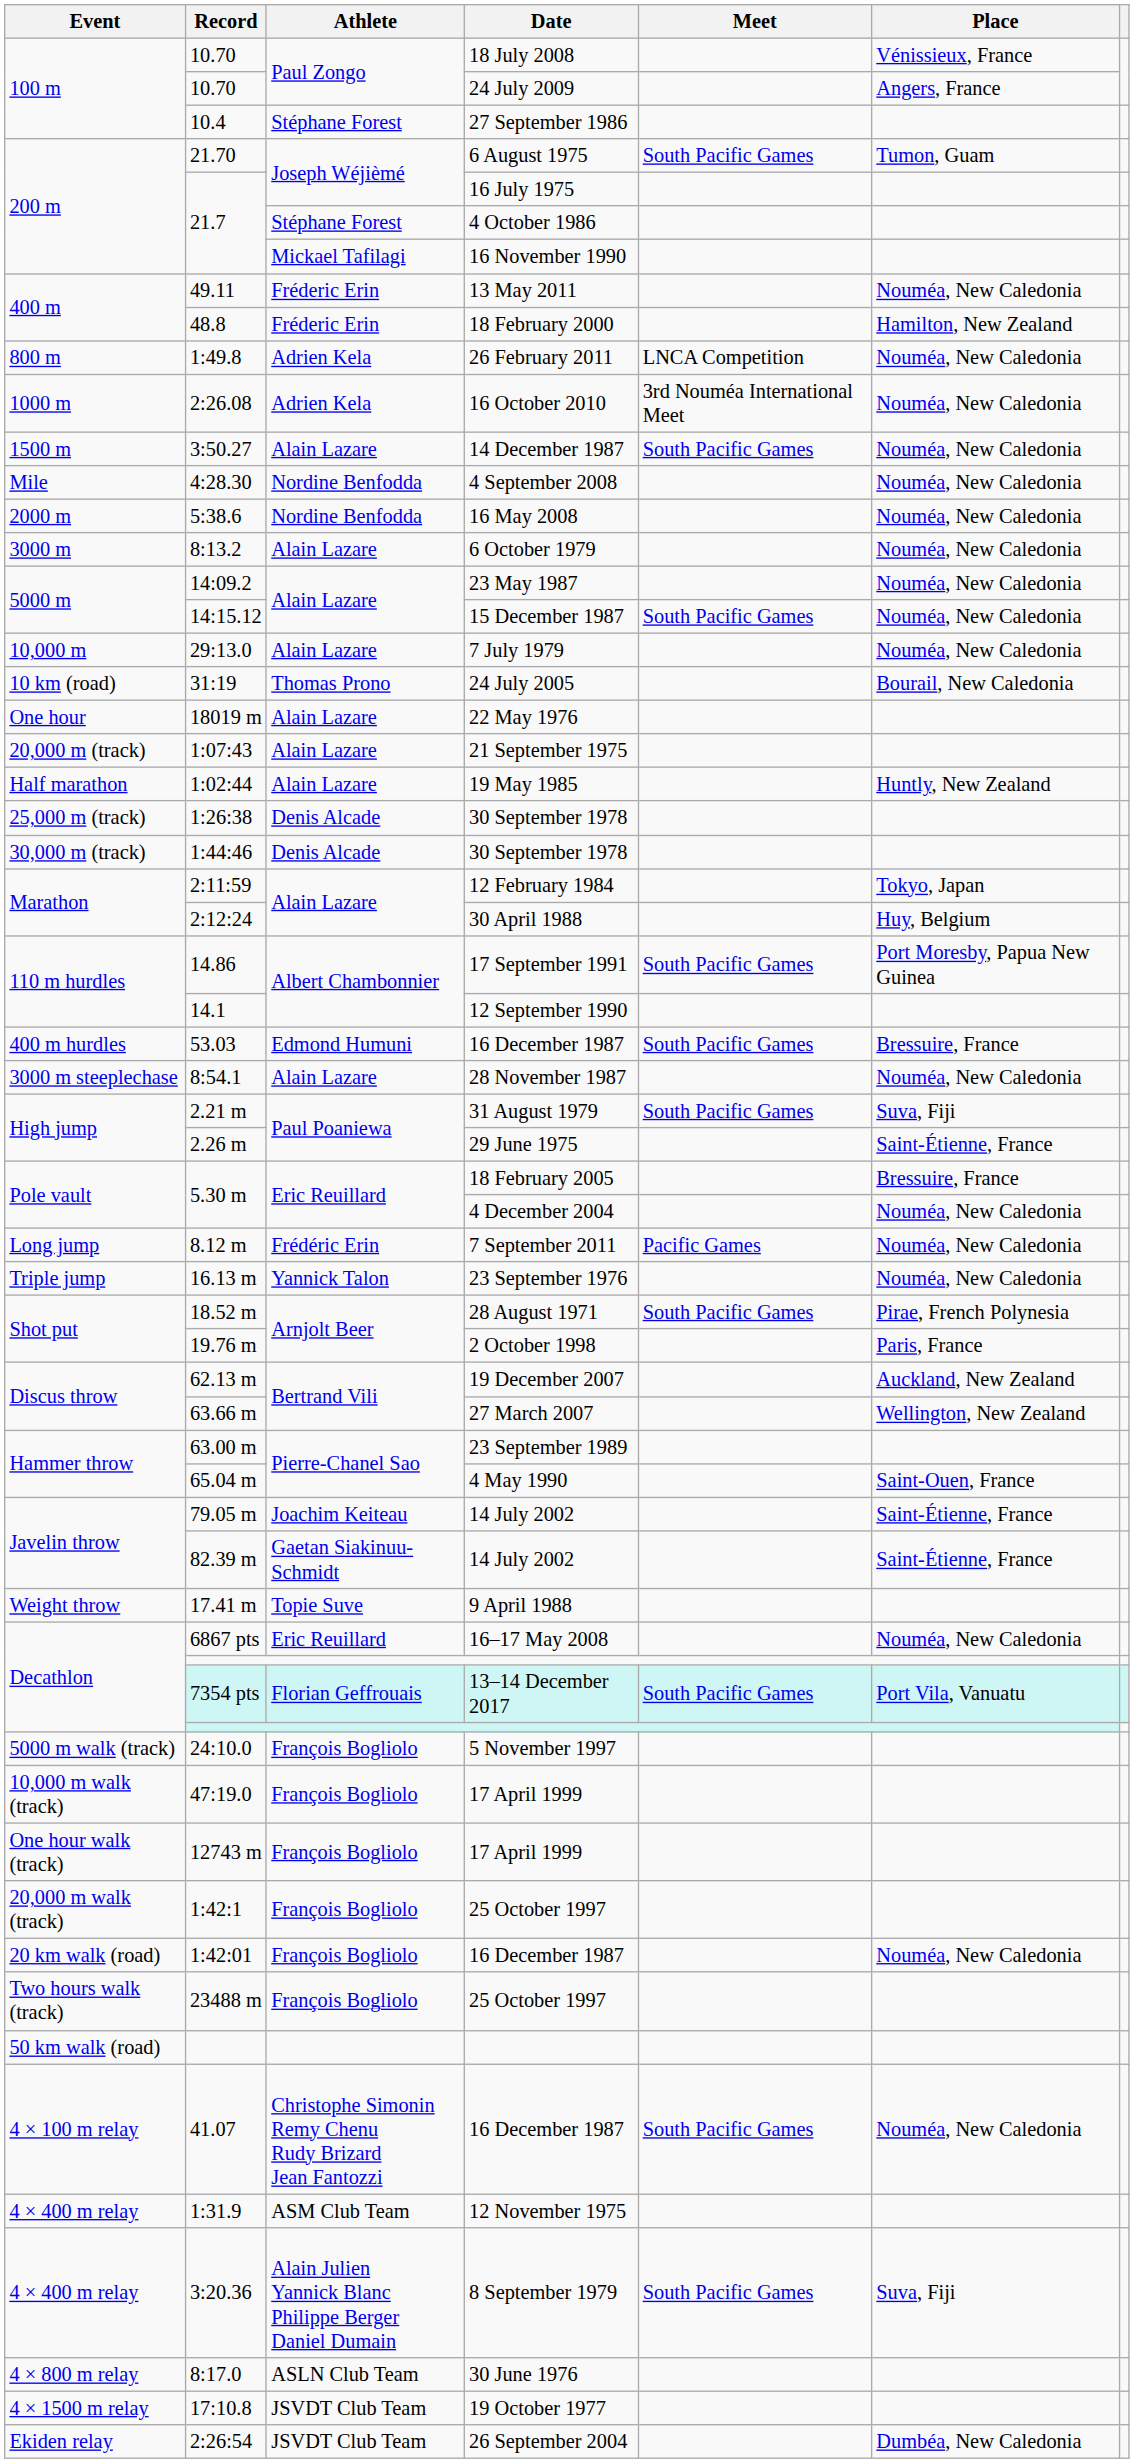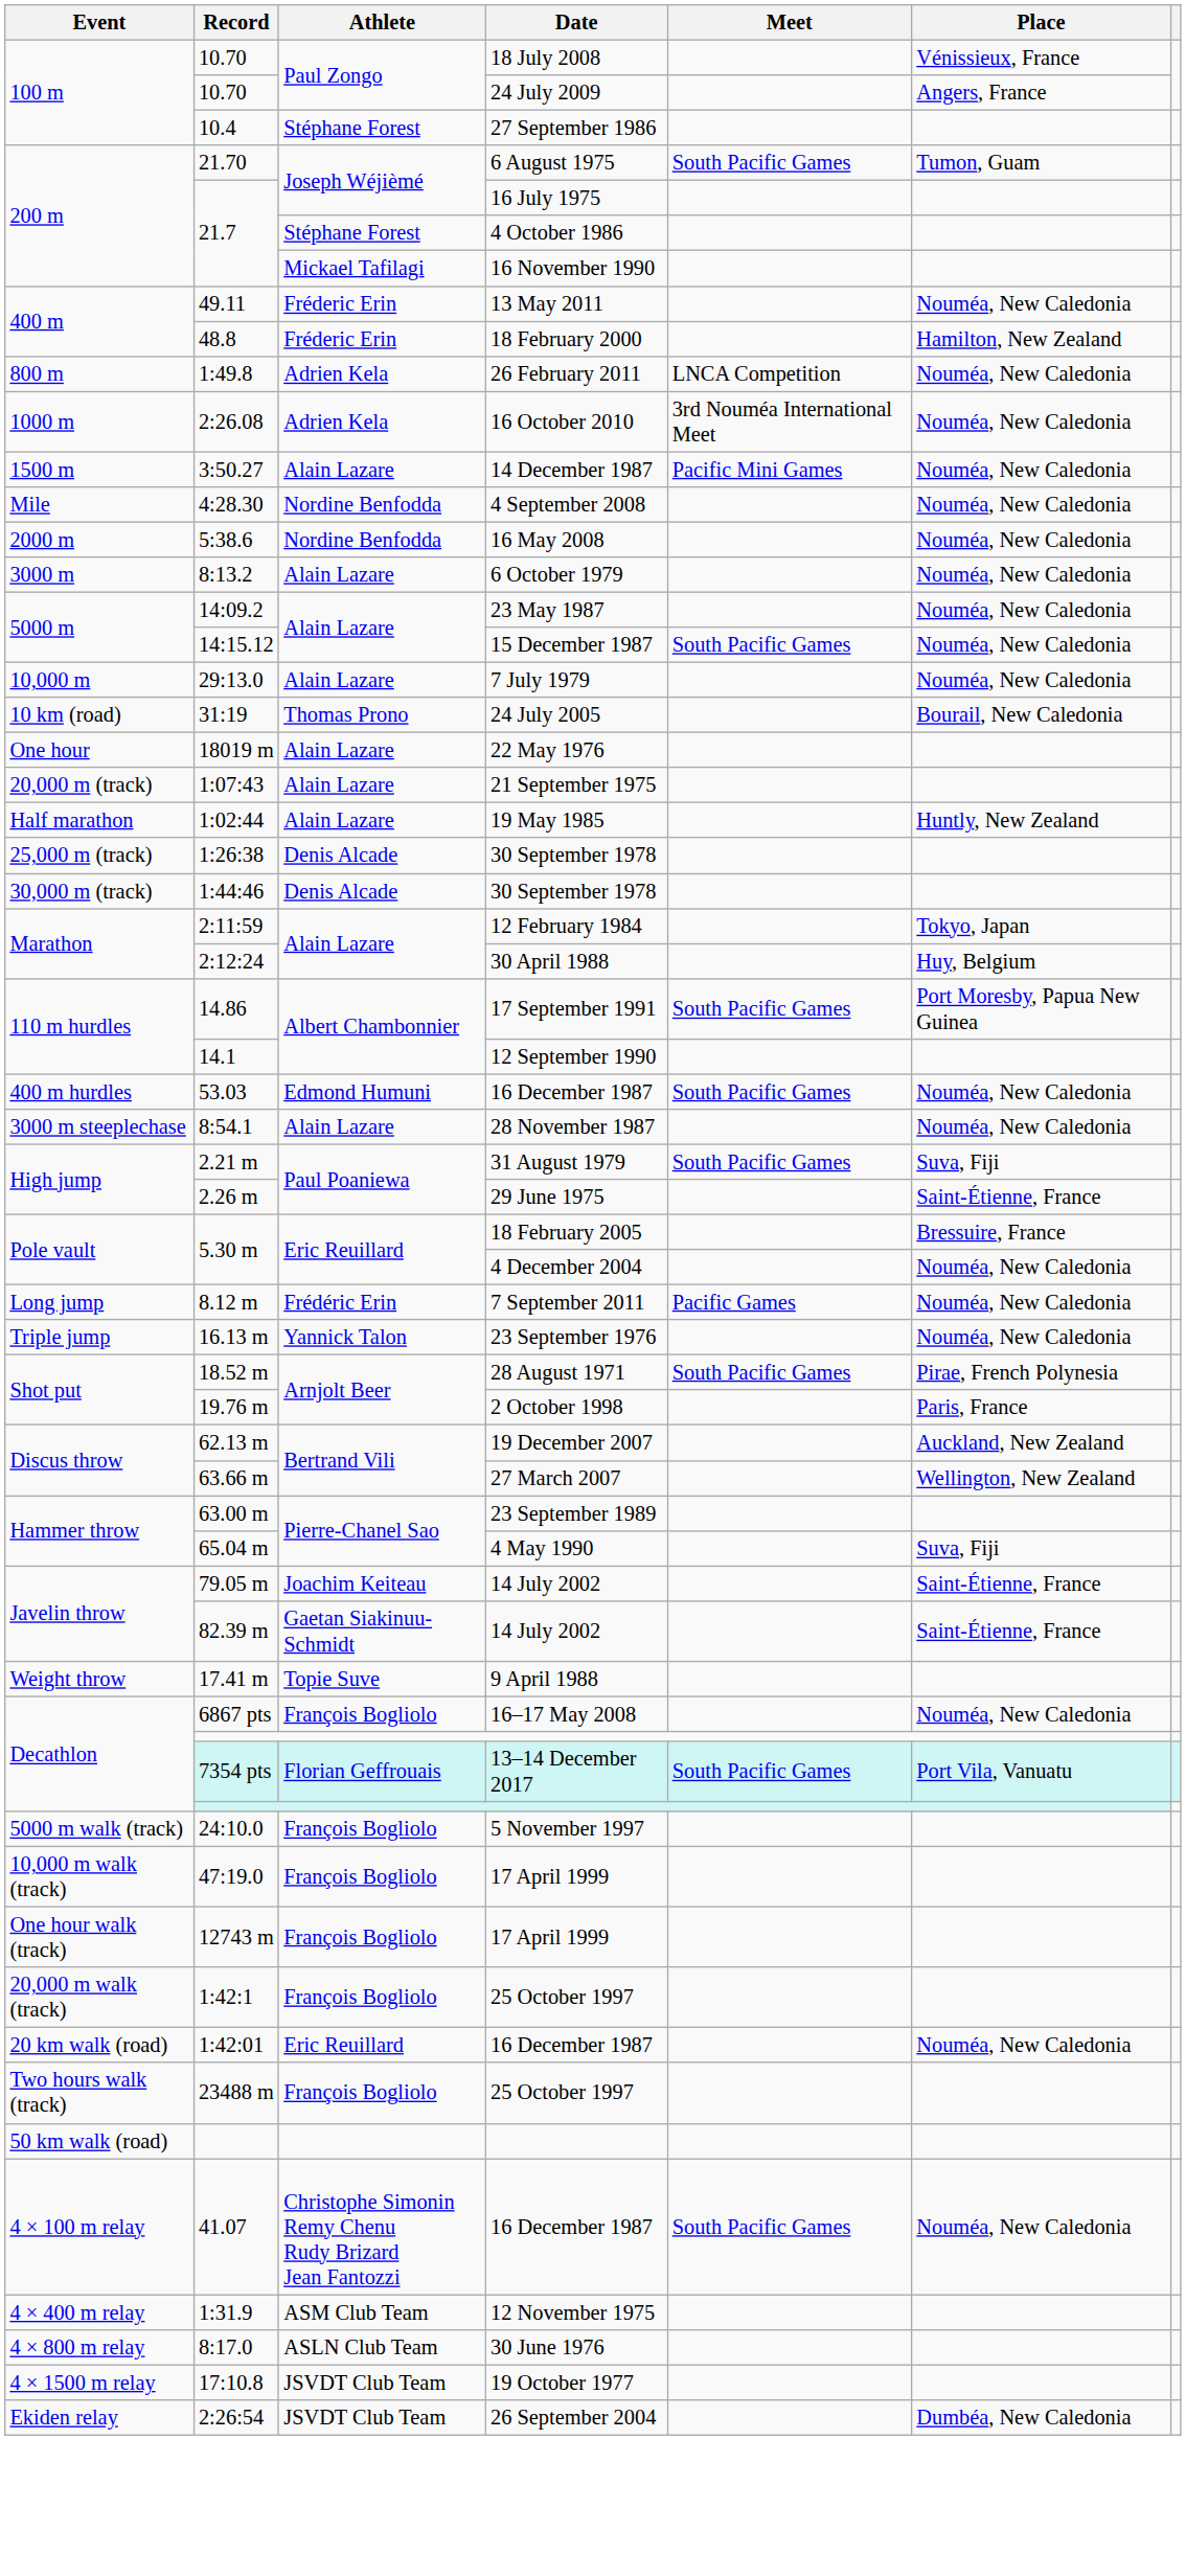 <table class="wikitable" style="font-size:95%; width: 95%;">
 <tr>
 <th>Event</th>
 <th>Record</th>
 <th>Athlete</th>
 <th>Date</th>
 <th>Meet</th>
 <th>Place</th>
 <th></th>
 </tr>
 <tr>
 <td rowspan=3><a href='#'>100 m</a></td>
 <td>10.70 </td>
 <td Rowspan=2><a href='#'>Paul Zongo</a></td>
 <td>18 July 2008</td>
 <td></td>
 <td><a href='#'>Vénissieux</a>, France</td>
 <td rowspan=2></td>
 </tr>
 <tr>
 <td>10.70 </td>
 <td>24 July 2009</td>
 <td></td>
 <td><a href='#'>Angers</a>, France</td>
 </tr>
 <tr>
 <td>10.4 </td>
 <td><a href='#'>Stéphane Forest</a></td>
 <td>27 September 1986</td>
 <td></td>
 <td></td>
 <td></td>
 </tr>
 <tr>
 <td rowspan=4><a href='#'>200 m</a></td>
 <td>21.70</td>
 <td rowspan=2><a href='#'>Joseph Wéjièmé</a></td>
 <td>6 August 1975</td>
 <td><a href='#'>South Pacific Games</a></td>
 <td><a href='#'>Tumon</a>, Guam</td>
 <td></td>
 </tr>
 <tr>
 <td rowspan=3>21.7 </td>
 <td>16 July 1975</td>
 <td></td>
 <td></td>
 <td></td>
 </tr>
 <tr>
 <td><a href='#'>Stéphane Forest</a></td>
 <td>4 October 1986</td>
 <td></td>
 <td></td>
 <td></td>
 </tr>
 <tr>
 <td><a href='#'>Mickael Tafilagi</a></td>
 <td>16 November 1990</td>
 <td></td>
 <td></td>
 <td></td>
 </tr>
 <tr>
 <td rowspan=2><a href='#'>400 m</a></td>
 <td>49.11</td>
 <td><a href='#'>Fréderic Erin</a></td>
 <td>13 May 2011</td>
 <td></td>
 <td><a href='#'>Nouméa</a>, New Caledonia</td>
 <td></td>
 </tr>
 <tr>
 <td>48.8 </td>
 <td><a href='#'>Fréderic Erin</a></td>
 <td>18 February 2000</td>
 <td></td>
 <td><a href='#'>Hamilton</a>, New Zealand</td>
 <td></td>
 </tr>
 <tr>
 <td><a href='#'>800 m</a></td>
 <td>1:49.8</td>
 <td><a href='#'>Adrien Kela</a></td>
 <td>26 February 2011</td>
 <td>LNCA Competition</td>
 <td><a href='#'>Nouméa</a>, New Caledonia</td>
 <td></td>
 </tr>
 <tr>
 <td><a href='#'>1000 m</a></td>
 <td>2:26.08</td>
 <td><a href='#'>Adrien Kela</a></td>
 <td>16 October 2010</td>
 <td>3rd Nouméa International Meet</td>
 <td><a href='#'>Nouméa</a>, New Caledonia</td>
 <td></td>
 </tr>
 <tr>
 <td><a href='#'>1500 m</a></td>
 <td>3:50.27</td>
 <td><a href='#'>Alain Lazare</a></td>
 <td>14 December 1987</td>
-<td><a href='#'>South Pacific Games</a></td>
+<td><a href='#'>Pacific Mini Games</a></td>
 <td><a href='#'>Nouméa</a>, New Caledonia</td>
 <td></td>
 </tr>
 <tr>
 <td><a href='#'>Mile</a></td>
 <td>4:28.30</td>
 <td><a href='#'>Nordine Benfodda</a></td>
 <td>4 September 2008</td>
 <td></td>
 <td><a href='#'>Nouméa</a>, New Caledonia</td>
 <td></td>
 </tr>
 <tr>
 <td><a href='#'>2000 m</a></td>
 <td>5:38.6 </td>
 <td><a href='#'>Nordine Benfodda</a></td>
 <td>16 May 2008</td>
 <td></td>
 <td><a href='#'>Nouméa</a>, New Caledonia</td>
 <td></td>
 </tr>
 <tr>
 <td><a href='#'>3000 m</a></td>
 <td>8:13.2 </td>
 <td><a href='#'>Alain Lazare</a></td>
 <td>6 October 1979</td>
 <td></td>
 <td><a href='#'>Nouméa</a>, New Caledonia</td>
 <td></td>
 </tr>
 <tr>
 <td rowspan=2><a href='#'>5000 m</a></td>
 <td>14:09.2 </td>
 <td rowspan=2><a href='#'>Alain Lazare</a></td>
 <td>23 May 1987</td>
 <td></td>
 <td><a href='#'>Nouméa</a>, New Caledonia</td>
 <td></td>
 </tr>
 <tr>
 <td>14:15.12</td>
 <td>15 December 1987</td>
 <td><a href='#'>South Pacific Games</a></td>
 <td><a href='#'>Nouméa</a>, New Caledonia</td>
 <td></td>
 </tr>
 <tr>
 <td><a href='#'>10,000 m</a></td>
 <td>29:13.0 </td>
 <td><a href='#'>Alain Lazare</a></td>
 <td>7 July 1979</td>
 <td></td>
 <td><a href='#'>Nouméa</a>, New Caledonia</td>
 <td></td>
 </tr>
 <tr>
 <td><a href='#'>10 km</a> (road)</td>
 <td>31:19</td>
 <td><a href='#'>Thomas Prono</a></td>
 <td>24 July 2005</td>
 <td></td>
 <td><a href='#'>Bourail</a>, New Caledonia</td>
 <td></td>
 </tr>
 <tr>
 <td><a href='#'>One hour</a></td>
 <td>18019 m</td>
 <td><a href='#'>Alain Lazare</a></td>
 <td>22 May 1976</td>
 <td></td>
 <td></td>
 <td></td>
 </tr>
 <tr>
 <td><a href='#'>20,000 m</a> (track)</td>
 <td>1:07:43</td>
 <td><a href='#'>Alain Lazare</a></td>
 <td>21 September 1975</td>
 <td></td>
 <td></td>
 <td></td>
 </tr>
 <tr>
 <td><a href='#'>Half marathon</a></td>
 <td>1:02:44</td>
 <td><a href='#'>Alain Lazare</a></td>
 <td>19 May 1985</td>
 <td></td>
 <td><a href='#'>Huntly</a>, New Zealand</td>
 <td></td>
 </tr>
 <tr>
 <td><a href='#'>25,000 m</a> (track)</td>
 <td>1:26:38</td>
 <td><a href='#'>Denis Alcade</a></td>
 <td>30 September 1978</td>
 <td></td>
 <td></td>
 <td></td>
 </tr>
 <tr>
 <td><a href='#'>30,000 m</a> (track)</td>
 <td>1:44:46</td>
 <td><a href='#'>Denis Alcade</a></td>
 <td>30 September 1978</td>
 <td></td>
 <td></td>
 <td></td>
 </tr>
 <tr>
 <td rowspan=2><a href='#'>Marathon</a></td>
 <td>2:11:59</td>
 <td rowspan=2><a href='#'>Alain Lazare</a></td>
 <td>12 February 1984</td>
 <td></td>
 <td><a href='#'>Tokyo</a>, Japan</td>
 <td></td>
 </tr>
 <tr>
 <td>2:12:24</td>
 <td>30 April 1988</td>
 <td></td>
 <td><a href='#'>Huy</a>, Belgium</td>
 <td></td>
 </tr>
 <tr>
 <td rowspan=2><a href='#'>110 m hurdles</a></td>
 <td>14.86 </td>
 <td rowspan=2><a href='#'>Albert Chambonnier</a></td>
 <td>17 September 1991</td>
 <td><a href='#'>South Pacific Games</a></td>
 <td><a href='#'>Port Moresby</a>, Papua New Guinea</td>
 <td></td>
 </tr>
 <tr>
 <td>14.1 </td>
 <td>12 September 1990</td>
 <td></td>
 <td></td>
 <td></td>
 </tr>
 <tr>
 <td><a href='#'>400 m hurdles</a></td>
 <td>53.03</td>
 <td><a href='#'>Edmond Humuni</a></td>
 <td>16 December 1987</td>
 <td><a href='#'>South Pacific Games</a></td>
-<td><a href='#'>Bressuire</a>, France</td>
+<td><a href='#'>Nouméa</a>, New Caledonia</td>
 <td></td>
 </tr>
 <tr>
 <td><a href='#'>3000 m steeplechase</a></td>
 <td>8:54.1 </td>
 <td><a href='#'>Alain Lazare</a></td>
 <td>28 November 1987</td>
 <td></td>
 <td><a href='#'>Nouméa</a>, New Caledonia</td>
 <td></td>
 </tr>
 <tr>
 <td rowspan=2><a href='#'>High jump</a></td>
 <td>2.21 m</td>
 <td rowspan=2><a href='#'>Paul Poaniewa</a></td>
 <td>31 August 1979</td>
 <td><a href='#'>South Pacific Games</a></td>
 <td><a href='#'>Suva</a>, Fiji</td>
 <td></td>
 </tr>
 <tr>
 <td>2.26 m </td>
 <td>29 June 1975</td>
 <td></td>
 <td><a href='#'>Saint-Étienne</a>, France</td>
 <td></td>
 </tr>
 <tr>
 <td rowspan=2><a href='#'>Pole vault</a></td>
 <td rowspan=2>5.30 m</td>
 <td rowspan=2><a href='#'>Eric Reuillard</a></td>
 <td>18 February 2005</td>
 <td></td>
 <td><a href='#'>Bressuire</a>, France</td>
 <td></td>
 </tr>
 <tr>
 <td>4 December 2004</td>
 <td></td>
 <td><a href='#'>Nouméa</a>, New Caledonia</td>
 <td></td>
 </tr>
 <tr>
 <td><a href='#'>Long jump</a></td>
 <td>8.12 m </td>
 <td><a href='#'>Frédéric Erin</a></td>
 <td>7 September 2011</td>
 <td><a href='#'>Pacific Games</a></td>
 <td><a href='#'>Nouméa</a>, New Caledonia</td>
 <td></td>
 </tr>
 <tr>
 <td><a href='#'>Triple jump</a></td>
 <td>16.13 m </td>
 <td><a href='#'>Yannick Talon</a></td>
 <td>23 September 1976</td>
 <td></td>
 <td><a href='#'>Nouméa</a>, New Caledonia</td>
 <td></td>
 </tr>
 <tr>
 <td rowspan=2><a href='#'>Shot put</a></td>
 <td>18.52 m</td>
 <td rowspan=2><a href='#'>Arnjolt Beer</a></td>
 <td>28 August 1971</td>
 <td><a href='#'>South Pacific Games</a></td>
 <td><a href='#'>Pirae</a>, French Polynesia</td>
 <td></td>
 </tr>
 <tr>
 <td>19.76 m </td>
 <td>2 October 1998</td>
 <td></td>
 <td><a href='#'>Paris</a>, France</td>
 <td></td>
 </tr>
 <tr>
 <td rowspan=2><a href='#'>Discus throw</a></td>
 <td>62.13 m</td>
 <td rowspan=2><a href='#'>Bertrand Vili</a></td>
 <td>19 December 2007</td>
 <td></td>
 <td><a href='#'>Auckland</a>, New Zealand</td>
 <td></td>
 </tr>
 <tr>
 <td>63.66 m </td>
 <td>27 March 2007</td>
 <td></td>
 <td><a href='#'>Wellington</a>, New Zealand</td>
 <td></td>
 </tr>
 <tr>
 <td rowspan=2><a href='#'>Hammer throw</a></td>
 <td>63.00 m</td>
 <td rowspan=2><a href='#'>Pierre-Chanel Sao</a></td>
 <td>23 September 1989</td>
 <td></td>
 <td></td>
 <td></td>
 </tr>
 <tr>
 <td>65.04 m</td>
 <td>4 May 1990</td>
 <td></td>
-<td><a href='#'>Saint-Ouen</a>, France</td>
+<td><a href='#'>Suva</a>, Fiji</td>
 <td></td>
 </tr>
 <tr>
 <td rowspan=2><a href='#'>Javelin throw</a></td>
 <td>79.05 m</td>
 <td><a href='#'>Joachim Keiteau</a></td>
 <td>14 July 2002</td>
 <td></td>
 <td><a href='#'>Saint-Étienne</a>, France</td>
 <td></td>
 </tr>
 <tr>
 <td>82.39 m </td>
 <td><a href='#'>Gaetan Siakinuu-Schmidt</a></td>
 <td>14 July 2002</td>
 <td></td>
 <td><a href='#'>Saint-Étienne</a>, France</td>
 <td></td>
 </tr>
 <tr>
 <td><a href='#'>Weight throw</a></td>
 <td>17.41 m</td>
 <td><a href='#'>Topie Suve</a></td>
 <td>9 April 1988</td>
 <td></td>
 <td></td>
 <td></td>
 </tr>
 <tr>
 <td rowspan=4><a href='#'>Decathlon</a></td>
 <td>6867 pts</td>
-<td><a href='#'>Eric Reuillard</a></td>
+<td><a href='#'>François Bogliolo</a></td>
 <td>16–17 May 2008</td>
 <td></td>
 <td><a href='#'>Nouméa</a>, New Caledonia</td>
 <td></td>
 </tr>
 <tr>
 <td colspan=5></td>
 <td></td>
 </tr>
 <tr style="background:#cef6f5;">
 <td>7354 pts</td>
 <td><a href='#'>Florian Geffrouais</a></td>
 <td>13–14 December 2017</td>
 <td><a href='#'>South Pacific Games</a></td>
 <td><a href='#'>Port Vila</a>, Vanuatu</td>
 <td></td>
 </tr>
 <tr style="background:#cef6f5;">
 <td colspan=5></td>
 </tr>
 <tr>
 <td><a href='#'>5000 m walk</a> (track)</td>
 <td>24:10.0</td>
 <td><a href='#'>François Bogliolo</a></td>
 <td>5 November 1997</td>
 <td></td>
 <td></td>
 <td></td>
 </tr>
 <tr>
 <td><a href='#'>10,000 m walk</a> (track)</td>
 <td>47:19.0</td>
 <td><a href='#'>François Bogliolo</a></td>
 <td>17 April 1999</td>
 <td></td>
 <td></td>
 <td></td>
 </tr>
 <tr>
 <td><a href='#'>One hour walk</a> (track)</td>
 <td>12743 m</td>
 <td><a href='#'>François Bogliolo</a></td>
 <td>17 April 1999</td>
 <td></td>
 <td></td>
 <td></td>
 </tr>
 <tr>
 <td><a href='#'>20,000 m walk</a> (track)</td>
 <td>1:42:1</td>
 <td><a href='#'>François Bogliolo</a></td>
 <td>25 October 1997</td>
 <td></td>
 <td></td>
 <td></td>
 </tr>
 <tr>
 <td><a href='#'>20 km walk</a> (road)</td>
 <td>1:42:01 </td>
-<td><a href='#'>François Bogliolo</a></td>
+<td><a href='#'>Eric Reuillard</a></td>
 <td>16 December 1987</td>
 <td></td>
 <td><a href='#'>Nouméa</a>, New Caledonia</td>
 <td></td>
 </tr>
 <tr>
 <td><a href='#'>Two hours walk</a> (track)</td>
 <td>23488 m</td>
 <td><a href='#'>François Bogliolo</a></td>
 <td>25 October 1997</td>
 <td></td>
 <td></td>
 <td></td>
 </tr>
 <tr>
 <td><a href='#'>50 km walk</a> (road)</td>
 <td></td>
 <td></td>
 <td></td>
 <td></td>
 <td></td>
 <td></td>
 </tr>
 <tr>
 <td><a href='#'>4 × 100 m relay</a></td>
 <td>41.07</td>
 <td><br><a href='#'>Christophe Simonin</a><br><a href='#'>Remy Chenu</a><br><a href='#'>Rudy Brizard</a><br><a href='#'>Jean Fantozzi</a></td>
 <td>16 December 1987</td>
 <td><a href='#'>South Pacific Games</a></td>
 <td><a href='#'>Nouméa</a>, New Caledonia</td>
 <td></td>
 </tr>
 <tr>
 <td><a href='#'>4 × 400 m relay</a></td>
 <td>1:31.9</td>
 <td>ASM Club Team</td>
 <td>12 November 1975</td>
 <td></td>
 <td></td>
 <td></td>
 </tr>
 <tr>
-<td><a href='#'>4 × 400 m relay</a></td>
-<td>3:20.36</td>
-<td><br><a href='#'>Alain Julien</a><br><a href='#'>Yannick Blanc</a><br><a href='#'>Philippe Berger</a><br><a href='#'>Daniel Dumain</a></td>
-<td>8 September 1979</td>
-<td><a href='#'>South Pacific Games</a></td>
-<td><a href='#'>Suva</a>, Fiji</td>
-<td></td>
-</tr>
-<tr>
 <td><a href='#'>4 × 800 m relay</a></td>
 <td>8:17.0</td>
 <td>ASLN Club Team</td>
 <td>30 June 1976</td>
 <td></td>
 <td></td>
 <td></td>
 </tr>
 <tr>
 <td><a href='#'>4 × 1500 m relay</a></td>
 <td>17:10.8</td>
 <td>JSVDT Club Team</td>
 <td>19 October 1977</td>
 <td></td>
 <td></td>
 <td></td>
 </tr>
 <tr>
 <td><a href='#'>Ekiden relay</a></td>
 <td>2:26:54</td>
 <td>JSVDT Club Team</td>
 <td>26 September 2004</td>
 <td></td>
 <td><a href='#'>Dumbéa</a>, New Caledonia</td>
 <td></td>
 </tr>
 </table>
